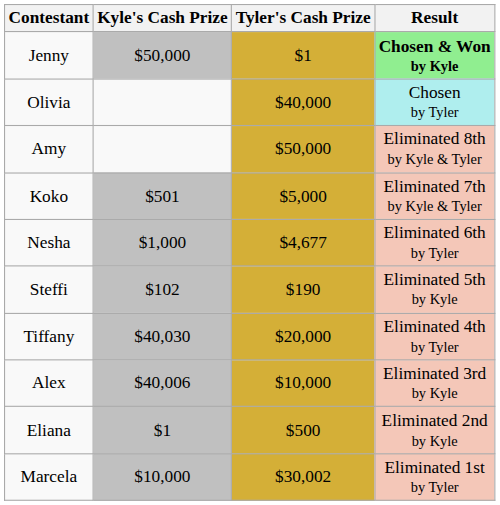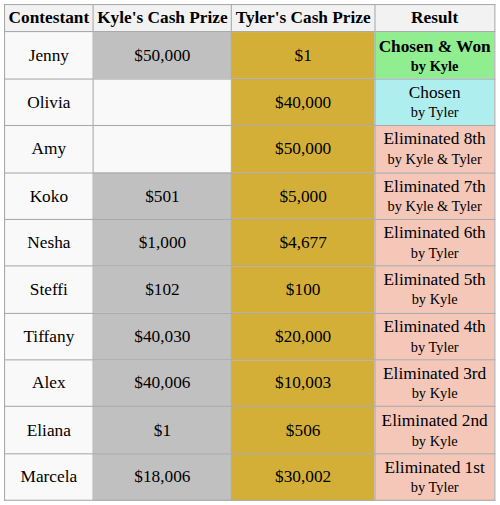 <table class="wikitable sortable" style="text-align: center; width: auto;">
 <tr>
 <th>Contestant</th>
 <th>Kyle's Cash Prize</th>
 <th>Tyler's Cash Prize</th>
 <th class="unsortable">Result</th>
 </tr>
 <tr>
 <td>Jenny</td>
 <td style="background:#C0C0C0;">$50,000</td>
 <td style="background:#D4AF37;">$1</td>
 <td style="background:#90EE90;"><strong>Chosen & Won<br><small>by Kyle</small></strong></td>
 </tr>
 <tr>
 <td>Olivia</td>
 <td></td>
 <td style="background:#D4AF37;">$40,000</td>
 <td style="background:#AFEEEE;">Chosen <br><small>by Tyler</small></td>
 </tr>
 <tr>
 <td>Amy</td>
 <td></td>
 <td style="background:#D4AF37;">$50,000</td>
 <td style="background:#f4c7b8;">Eliminated 8th <br><small>by Kyle & Tyler</small></td>
 </tr>
 <tr>
 <td>Koko</td>
 <td style="background:#C0C0C0;">$501</td>
 <td style="background:#D4AF37;">$5,000</td>
 <td style="background:#f4c7b8;">Eliminated 7th <br><small>by Kyle & Tyler</small></td>
 </tr>
 <tr>
 <td>Nesha</td>
 <td style="background:#C0C0C0;">$1,000</td>
 <td style="background:#D4AF37;">$4,677</td>
 <td style="background:#f4c7b8;">Eliminated 6th <br><small>by Tyler</small></td>
 </tr>
 <tr>
 <td>Steffi</td>
 <td style="background:#C0C0C0;">$102</td>
-<td style="background:#D4AF37;">$190</td>
+<td style="background:#D4AF37;">$100</td>
 <td style="background:#f4c7b8;">Eliminated 5th <br><small>by Kyle</small></td>
 </tr>
 <tr>
 <td>Tiffany</td>
 <td style="background:#C0C0C0;">$40,030</td>
 <td style="background:#D4AF37;">$20,000</td>
 <td style="background:#f4c7b8;">Eliminated 4th <br><small>by Tyler</small></td>
 </tr>
 <tr>
 <td>Alex</td>
 <td style="background:#C0C0C0;">$40,006</td>
-<td style="background:#D4AF37;">$10,000</td>
+<td style="background:#D4AF37;">$10,003</td>
 <td style="background:#f4c7b8;">Eliminated 3rd <br><small>by Kyle</small></td>
 </tr>
 <tr>
 <td>Eliana</td>
 <td style="background:#C0C0C0;">$1</td>
-<td style="background:#D4AF37;">$500</td>
+<td style="background:#D4AF37;">$506</td>
 <td style="background:#f4c7b8;">Eliminated 2nd <br><small>by Kyle</small></td>
 </tr>
 <tr>
 <td>Marcela</td>
-<td style="background:#C0C0C0;">$10,000</td>
+<td style="background:#C0C0C0;">$18,006</td>
 <td style="background:#D4AF37;">$30,002</td>
 <td style="background:#f4c7b8;">Eliminated 1st <br><small>by Tyler</small></td>
 </tr>
 </table>
